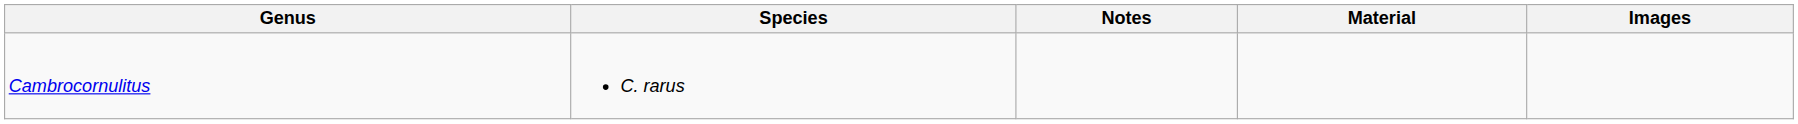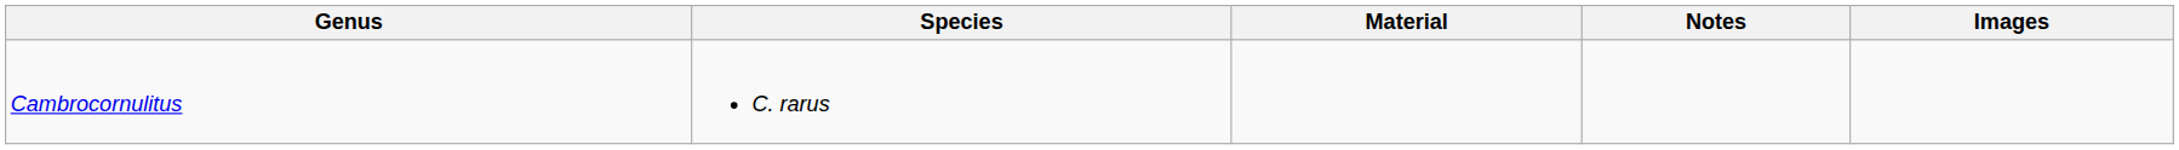 <table class="wikitable" style="margin:auto;width:100%;">
 <tr>
 <th>Genus</th>
 <th>Species</th>
+<th>Material</th>
 <th>Notes</th>
-<th>Material</th>
 <th>Images</th>
 </tr>
 <tr>
 <td><br><em><a href='#'>Cambrocornulitus</a></em></td>
 <td><br><ul><li><em>C. rarus</em></li></ul></td>
 <td></td>
 <td></td>
 <td></td>
 </tr>
 </table>
